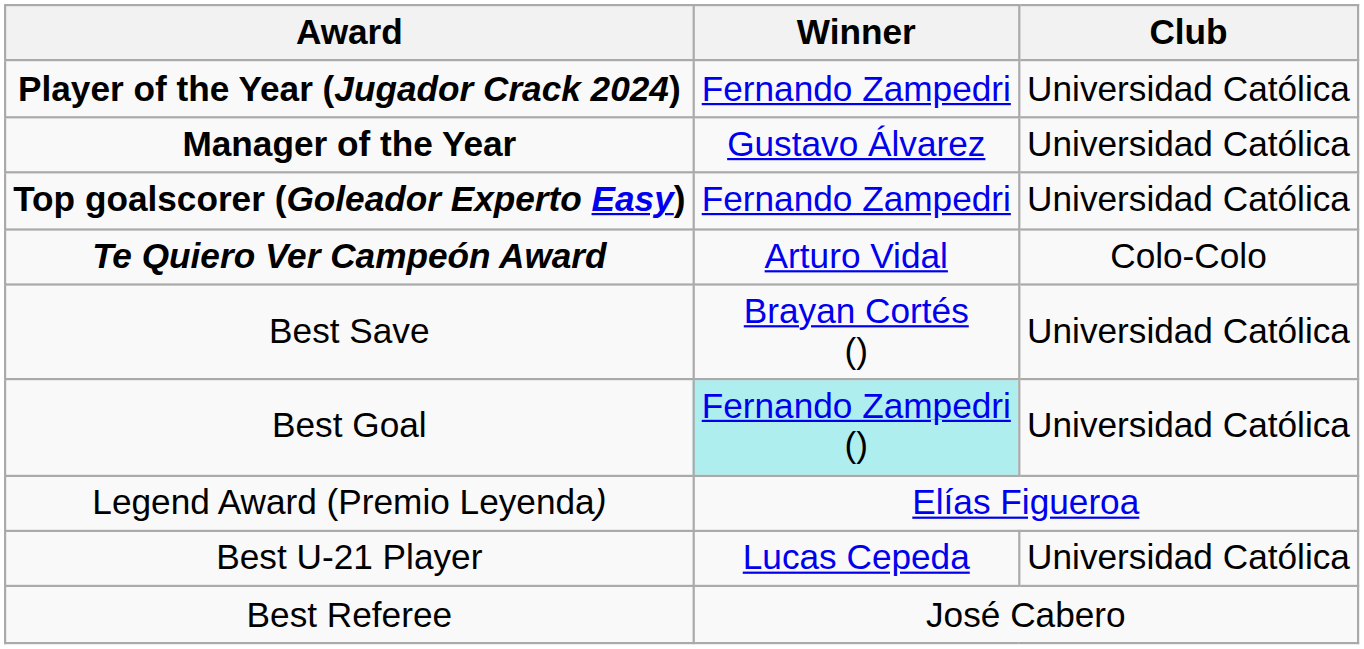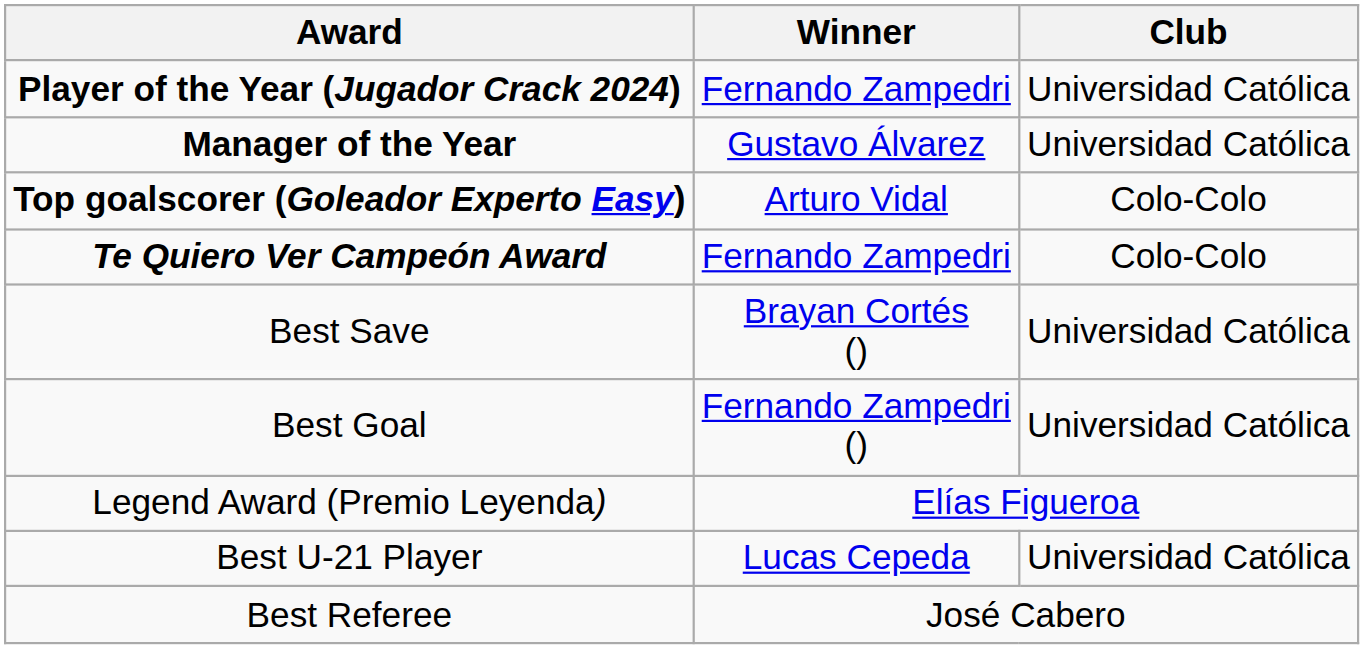 <table class="wikitable" style="text-align:center">
 <tr>
 <th><strong>Award</strong></th>
 <th>Winner</th>
 <th>Club</th>
 </tr>
 <tr>
 <td><strong>Player of the Year (<em>Jugador Crack 2024</em>)</strong></td>
 <td> <a href='#'>Fernando Zampedri</a></td>
 <td>Universidad Católica</td>
 </tr>
 <tr>
 <td><strong>Manager of the Year</strong></td>
 <td> <a href='#'>Gustavo Álvarez</a></td>
 <td>Universidad Católica</td>
 </tr>
 <tr>
 <td><strong>Top goalscorer (<em>Goleador Experto <a href='#'>Easy</a></em>)</strong></td>
-<td> <a href='#'>Fernando Zampedri</a></td>
-<td>Universidad Católica</td>
+<td> <a href='#'>Arturo Vidal</a></td>
+<td>Colo-Colo</td>
 </tr>
 <tr>
 <td><strong><em>Te Quiero Ver Campeón<em> Award<strong></td>
-<td> <a href='#'>Arturo Vidal</a></td>
+<td> <a href='#'>Fernando Zampedri</a></td>
 <td>Colo-Colo</td>
 </tr>
 <tr>
 <td></strong>Best Save<strong></td>
 <td> <a href='#'>Brayan Cortés</a><br>()</td>
 <td>Universidad Católica</td>
 </tr>
 <tr>
 <td></strong>Best Goal<strong></td>
-<td style="background: paleturquoise;"> <a href='#'>Fernando Zampedri</a><br>()</td>
+<td> <a href='#'>Fernando Zampedri</a><br>()</td>
 <td>Universidad Católica</td>
 </tr>
 <tr>
 <td></strong>Legend Award (</em>Premio Leyenda<em>)<strong></td>
 <td colspan=2> <a href='#'>Elías Figueroa</a></td>
 </tr>
 <tr>
 <td></strong>Best U-21 Player<strong></td>
 <td> <a href='#'>Lucas Cepeda</a></td>
 <td>Universidad Católica</td>
 </tr>
 <tr>
 <td></strong>Best Referee<strong></td>
 <td colspan=2>José Cabero</td>
 </tr>
 </table>
